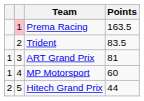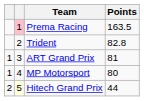 <table class="wikitable" style="font-size: 85%;">
 <tr>
 <th></th>
 <th></th>
 <th>Team</th>
 <th>Points</th>
 </tr>
 <tr>
 <td align="left"></td>
 <td align="center" style="background: pink;">1</td>
 <td> <a href='#'>Prema Racing</a></td>
 <td>163.5</td>
 </tr>
 <tr>
 <td align="left"></td>
 <td align="center">2</td>
 <td> <a href='#'>Trident</a></td>
-<td>83.5</td>
+<td>82.8</td>
 </tr>
 <tr>
 <td align="left"> 1</td>
 <td align="center">3</td>
 <td> <a href='#'>ART Grand Prix</a></td>
 <td>81</td>
 </tr>
 <tr>
 <td align="left"> 1</td>
 <td align="center">4</td>
 <td> <a href='#'>MP Motorsport</a></td>
-<td>60</td>
+<td>80</td>
 </tr>
 <tr>
 <td align="left"> 2</td>
-<td align="center">5</td>
+<td align="center" style="background: lightyellow;">5</td>
 <td> <a href='#'>Hitech Grand Prix</a></td>
 <td>44</td>
 </tr>
 </table>
